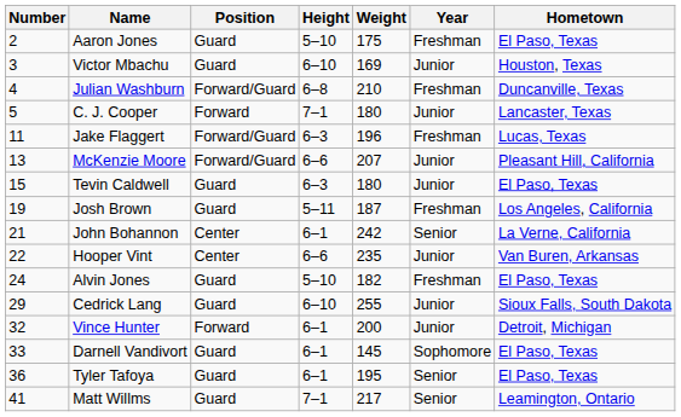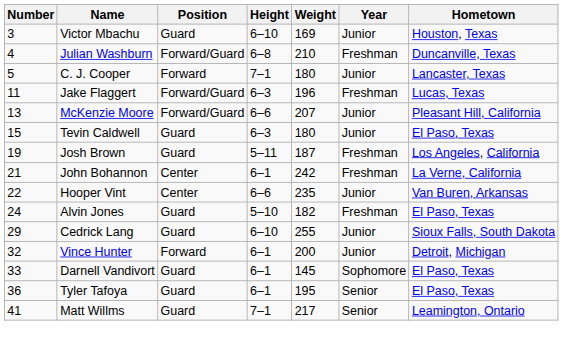 <table class="wikitable sortable" style="font-size: 95%;">
 <tr>
 <th>Number</th>
 <th>Name</th>
 <th>Position</th>
 <th>Height</th>
 <th>Weight</th>
 <th>Year</th>
 <th>Hometown</th>
-</tr>
-<tr>
-<td>2</td>
-<td>Aaron Jones</td>
-<td>Guard</td>
-<td>5–10</td>
-<td>175</td>
-<td>Freshman</td>
-<td><a href='#'>El Paso, Texas</a></td>
 </tr>
 <tr>
 <td>3</td>
 <td>Victor Mbachu</td>
 <td>Guard</td>
 <td>6–10</td>
 <td>169</td>
 <td>Junior</td>
 <td><a href='#'>Houston</a>, <a href='#'>Texas</a></td>
 </tr>
 <tr>
 <td>4</td>
 <td><a href='#'>Julian Washburn</a></td>
 <td>Forward/Guard</td>
 <td>6–8</td>
 <td>210</td>
 <td>Freshman</td>
 <td><a href='#'>Duncanville, Texas</a></td>
 </tr>
 <tr>
 <td>5</td>
 <td>C. J. Cooper</td>
 <td>Forward</td>
 <td>7–1</td>
 <td>180</td>
 <td>Junior</td>
 <td><a href='#'>Lancaster, Texas</a></td>
 </tr>
 <tr>
 <td>11</td>
 <td>Jake Flaggert</td>
 <td>Forward/Guard</td>
 <td>6–3</td>
 <td>196</td>
 <td>Freshman</td>
 <td><a href='#'>Lucas, Texas</a></td>
 </tr>
 <tr>
 <td>13</td>
 <td><a href='#'>McKenzie Moore</a></td>
 <td>Forward/Guard</td>
 <td>6–6</td>
 <td>207</td>
 <td>Junior</td>
 <td><a href='#'>Pleasant Hill, California</a></td>
 </tr>
 <tr>
 <td>15</td>
 <td>Tevin Caldwell</td>
 <td>Guard</td>
 <td>6–3</td>
 <td>180</td>
 <td>Junior</td>
 <td><a href='#'>El Paso, Texas</a></td>
 </tr>
 <tr>
 <td>19</td>
 <td>Josh Brown</td>
 <td>Guard</td>
 <td>5–11</td>
 <td>187</td>
 <td>Freshman</td>
 <td><a href='#'>Los Angeles</a>, <a href='#'>California</a></td>
 </tr>
 <tr>
 <td>21</td>
 <td>John Bohannon</td>
 <td>Center</td>
 <td>6–1</td>
 <td>242</td>
-<td>Senior</td>
+<td>Freshman</td>
 <td><a href='#'>La Verne, California</a></td>
 </tr>
 <tr>
 <td>22</td>
 <td>Hooper Vint</td>
 <td>Center</td>
 <td>6–6</td>
 <td>235</td>
 <td>Junior</td>
 <td><a href='#'>Van Buren, Arkansas</a></td>
 </tr>
 <tr>
 <td>24</td>
 <td>Alvin Jones</td>
 <td>Guard</td>
 <td>5–10</td>
 <td>182</td>
 <td>Freshman</td>
 <td><a href='#'>El Paso, Texas</a></td>
 </tr>
 <tr>
 <td>29</td>
 <td>Cedrick Lang</td>
 <td>Guard</td>
 <td>6–10</td>
 <td>255</td>
 <td>Junior</td>
 <td><a href='#'>Sioux Falls, South Dakota</a></td>
 </tr>
 <tr>
 <td>32</td>
 <td><a href='#'>Vince Hunter</a></td>
 <td>Forward</td>
 <td>6–1</td>
 <td>200</td>
 <td>Junior</td>
 <td><a href='#'>Detroit</a>, <a href='#'>Michigan</a></td>
 </tr>
 <tr>
 <td>33</td>
 <td>Darnell Vandivort</td>
 <td>Guard</td>
 <td>6–1</td>
 <td>145</td>
 <td>Sophomore</td>
 <td><a href='#'>El Paso, Texas</a></td>
 </tr>
 <tr>
 <td>36</td>
 <td>Tyler Tafoya</td>
 <td>Guard</td>
 <td>6–1</td>
 <td>195</td>
 <td>Senior</td>
 <td><a href='#'>El Paso, Texas</a></td>
 </tr>
 <tr>
 <td>41</td>
 <td>Matt Willms</td>
 <td>Guard</td>
 <td>7–1</td>
 <td>217</td>
 <td>Senior</td>
 <td><a href='#'>Leamington, Ontario</a></td>
 </tr>
 </table>
